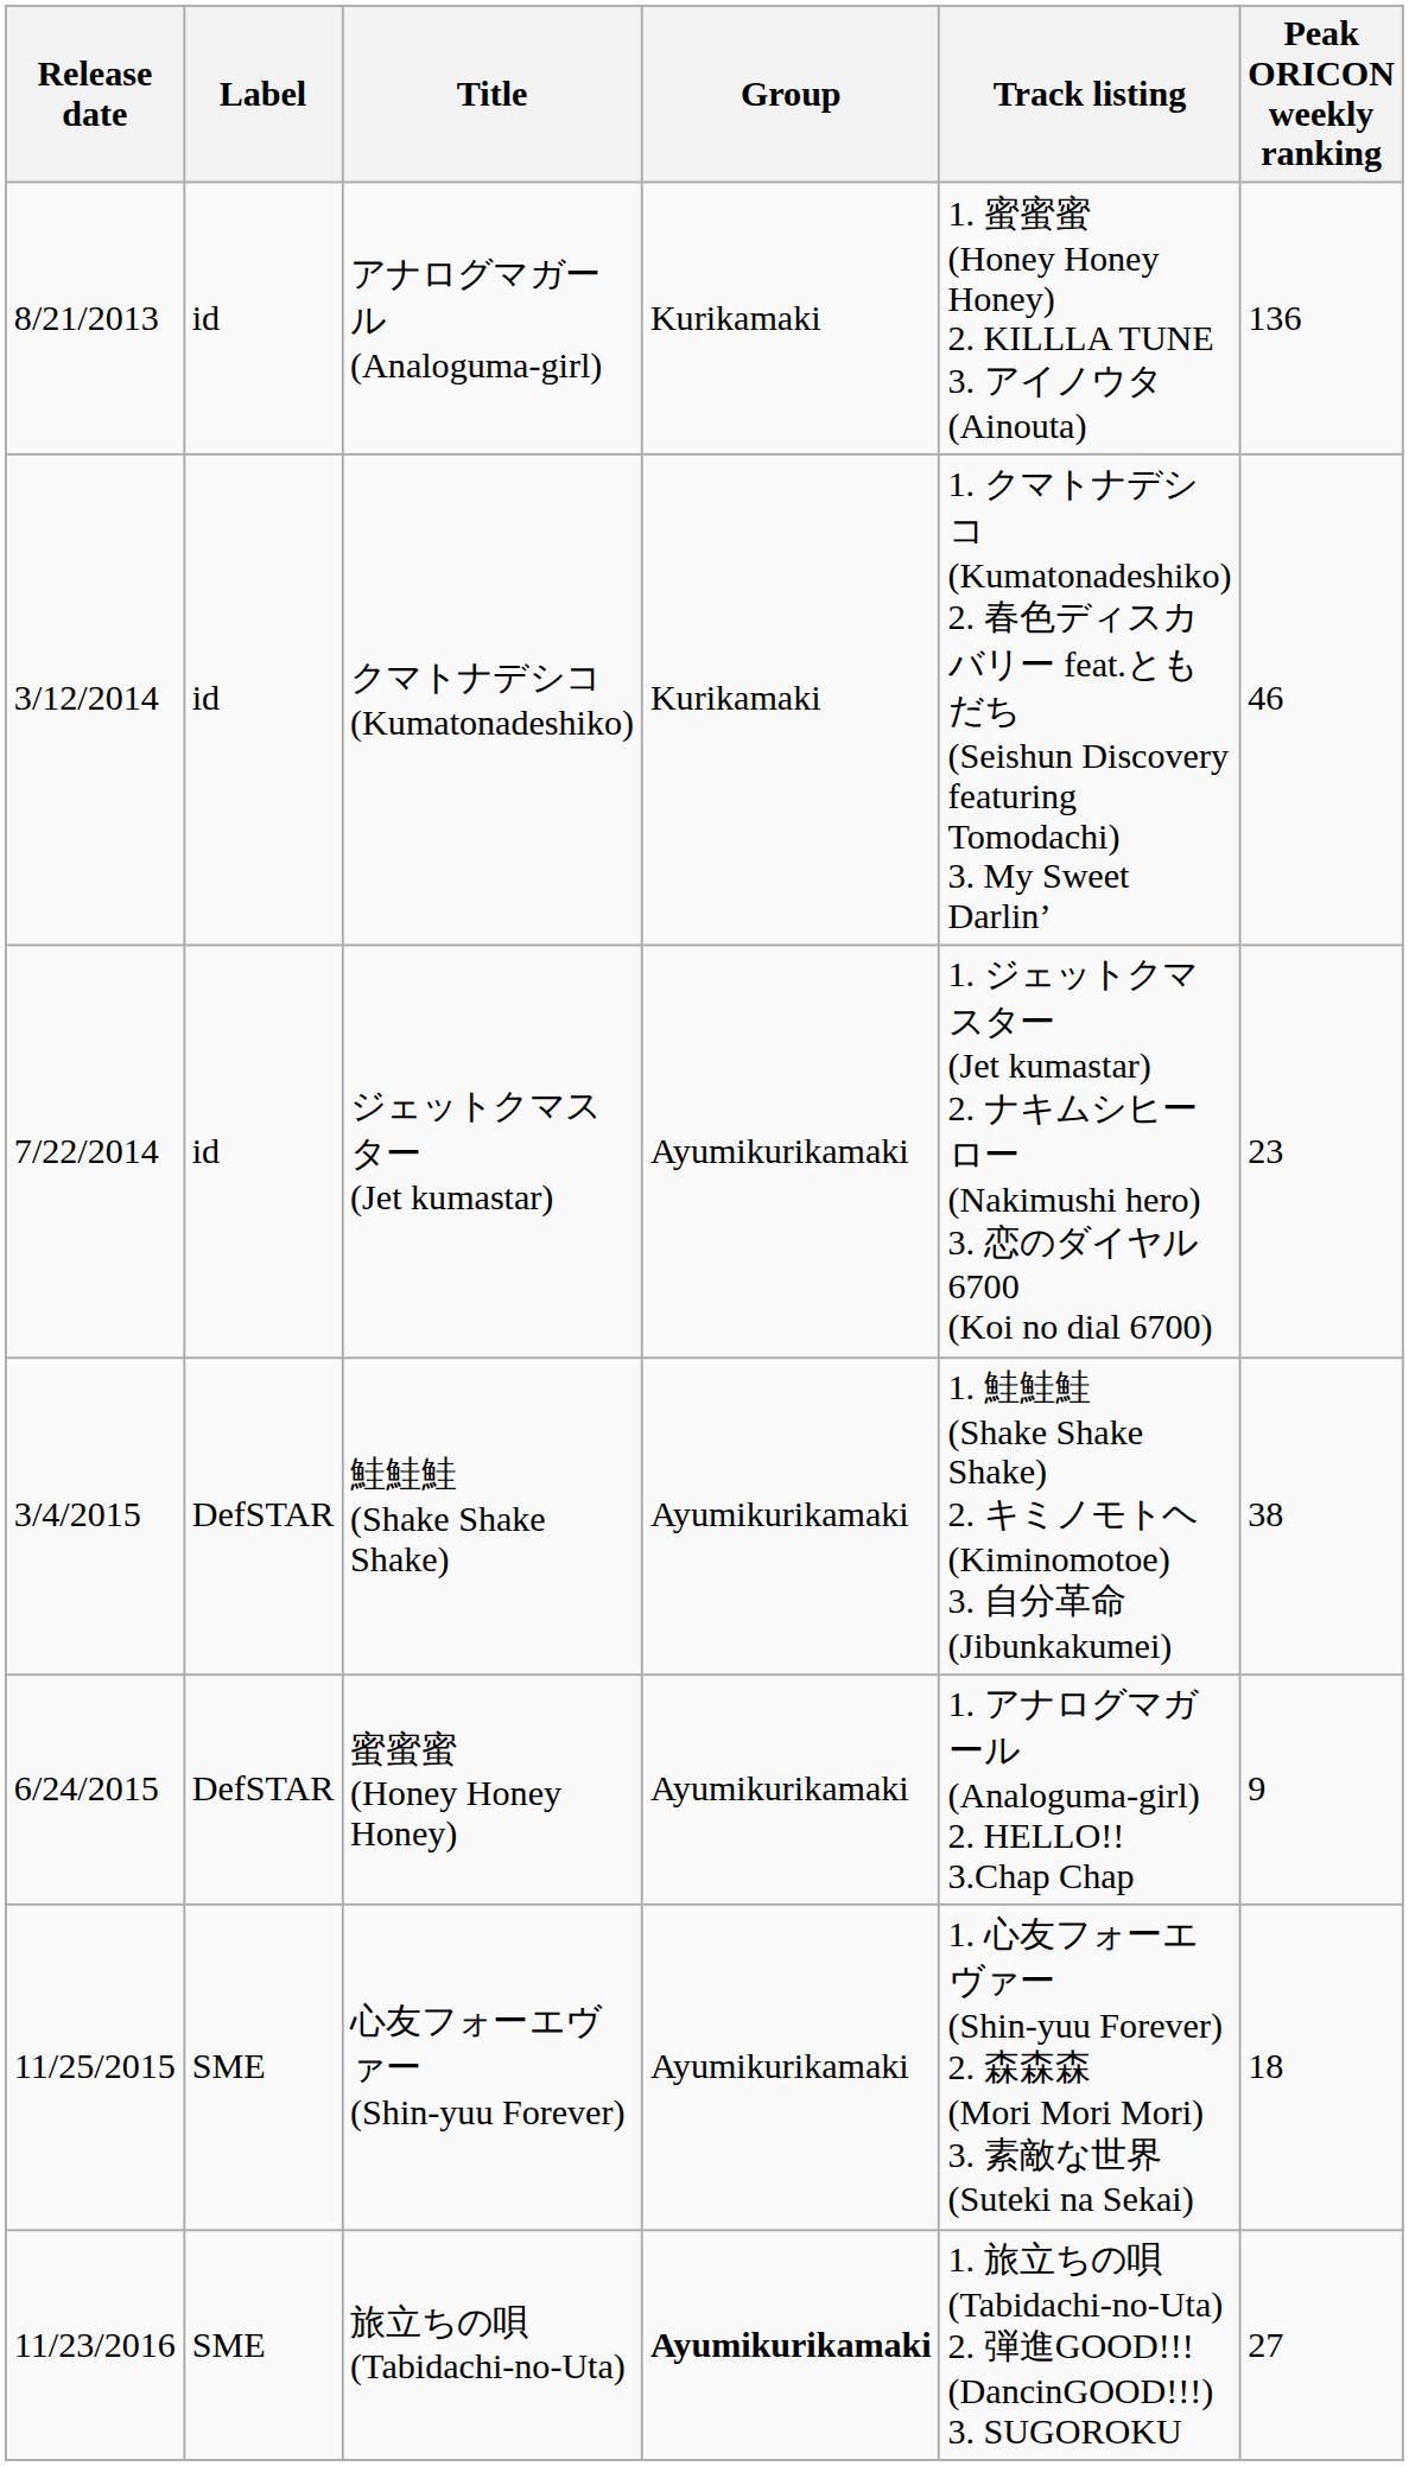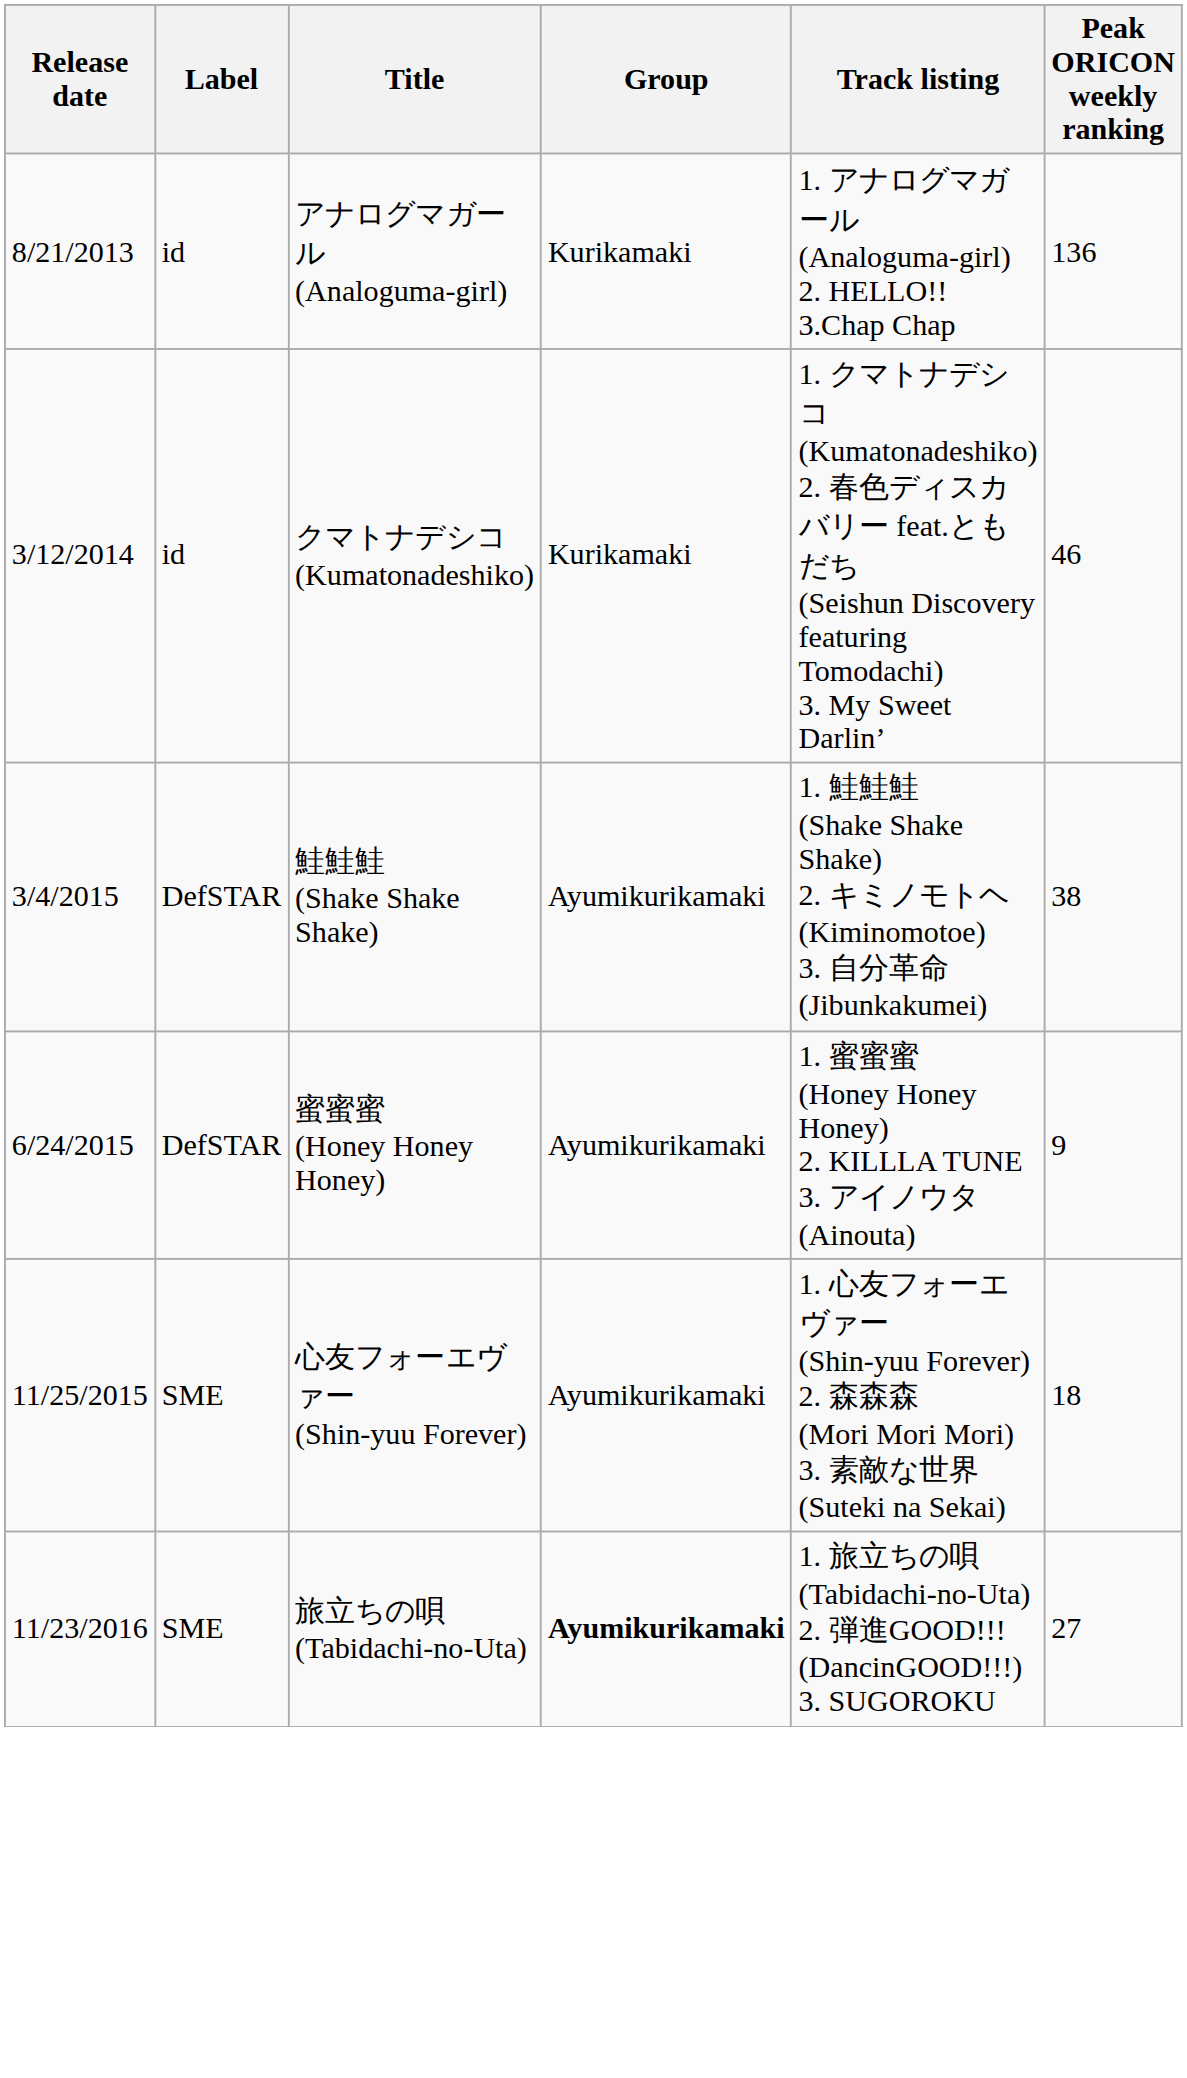 <table class="wikitable">
 <tr>
 <th>Release date</th>
 <th>Label</th>
 <th>Title</th>
 <th>Group</th>
 <th>Track listing</th>
 <th>Peak ORICON weekly ranking</th>
 </tr>
 <tr>
 <td>8/21/2013</td>
 <td>id</td>
 <td>アナログマガール<br>(Analoguma-girl)</td>
 <td>Kurikamaki</td>
-<td>1. 蜜蜜蜜<br>(Honey Honey Honey)<br>2. KILLLA TUNE<br>3. アイノウタ<br>(Ainouta)</td>
+<td>1. アナログマガール<br>(Analoguma-girl)<br>2. HELLO!!<br>3.Chap Chap</td>
 <td>136</td>
 </tr>
 <tr>
 <td>3/12/2014</td>
 <td>id</td>
 <td>クマトナデシコ<br>(Kumatonadeshiko)</td>
 <td>Kurikamaki</td>
 <td>1. クマトナデシコ<br>(Kumatonadeshiko)<br>2. 春色ディスカバリー feat.ともだち<br>(Seishun Discovery featuring Tomodachi)<br>3. My Sweet Darlin’</td>
 <td>46</td>
-</tr>
-<tr>
-<td>7/22/2014</td>
-<td>id</td>
-<td>ジェットクマスター<br>(Jet kumastar)</td>
-<td>Ayumikurikamaki</td>
-<td>1. ジェットクマスター<br>(Jet kumastar)<br>2. ナキムシヒーロー<br>(Nakimushi hero)<br>3. 恋のダイヤル6700<br>(Koi no dial 6700)</td>
-<td>23</td>
 </tr>
 <tr>
 <td>3/4/2015</td>
 <td>DefSTAR</td>
 <td>鮭鮭鮭<br>(Shake Shake Shake)</td>
 <td>Ayumikurikamaki</td>
 <td>1. 鮭鮭鮭<br>(Shake Shake Shake)<br>2. キミノモトヘ<br>(Kiminomotoe)<br>3. 自分革命<br>(Jibunkakumei)</td>
 <td>38</td>
 </tr>
 <tr>
 <td>6/24/2015</td>
 <td>DefSTAR</td>
 <td>蜜蜜蜜<br>(Honey Honey Honey)</td>
 <td>Ayumikurikamaki</td>
-<td>1. アナログマガール<br>(Analoguma-girl)<br>2. HELLO!!<br>3.Chap Chap</td>
+<td>1. 蜜蜜蜜<br>(Honey Honey Honey)<br>2. KILLLA TUNE<br>3. アイノウタ<br>(Ainouta)</td>
 <td>9</td>
 </tr>
 <tr>
 <td>11/25/2015</td>
 <td>SME</td>
 <td>心友フォーエヴァー<br>(Shin-yuu Forever)</td>
 <td>Ayumikurikamaki</td>
 <td>1. 心友フォーエヴァー<br>(Shin-yuu Forever)<br>2. 森森森<br>(Mori Mori Mori)<br>3. 素敵な世界<br>(Suteki na Sekai)</td>
 <td>18</td>
 </tr>
 <tr>
 <td>11/23/2016</td>
 <td>SME</td>
 <td>旅立ちの唄<br>(Tabidachi-no-Uta)</td>
 <td><strong>Ayumikurikamaki</strong></td>
 <td>1. 旅立ちの唄<br>(Tabidachi-no-Uta)<br>2. 弾進GOOD!!!<br>(DancinGOOD!!!)<br>3. SUGOROKU</td>
 <td>27</td>
 </tr>
 </table>
